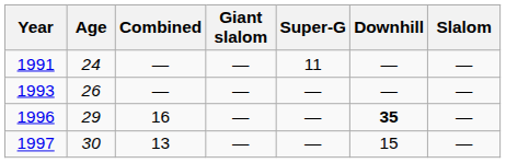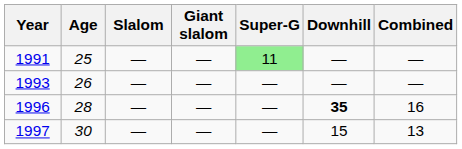 <table class=wikitable style="text-align:center">
 <tr>
 <th>  Year  </th>
 <th> Age </th>
-<th>Combined</th>
+<th> Slalom </th>
 <th> Giant <br> slalom </th>
 <th>Super-G</th>
 <th>Downhill</th>
-<th> Slalom </th>
+<th>Combined</th>
 </tr>
 <tr>
 <td><a href='#'>1991</a></td>
-<td><em>24</em></td>
+<td><em>25</em></td>
 <td>—</td>
 <td>—</td>
-<td>11</td>
+<td style="background: lightgreen;">11</td>
 <td>—</td>
 <td>—</td>
 </tr>
 <tr>
 <td><a href='#'>1993</a></td>
 <td><em>26</em></td>
 <td>—</td>
 <td>—</td>
 <td>—</td>
 <td>—</td>
 <td>—</td>
 </tr>
 <tr>
 <td><a href='#'>1996</a></td>
-<td><em>29</em></td>
-<td>16</td>
+<td><em>28</em></td>
+<td>—</td>
 <td>—</td>
 <td>—</td>
 <td><strong>35</strong></td>
-<td>—</td>
+<td>16</td>
 </tr>
 <tr>
 <td><a href='#'>1997</a></td>
 <td><em>30</em></td>
-<td>13</td>
+<td>—</td>
 <td>—</td>
 <td>—</td>
 <td>15</td>
-<td>—</td>
+<td>13</td>
 </tr>
 </table>
